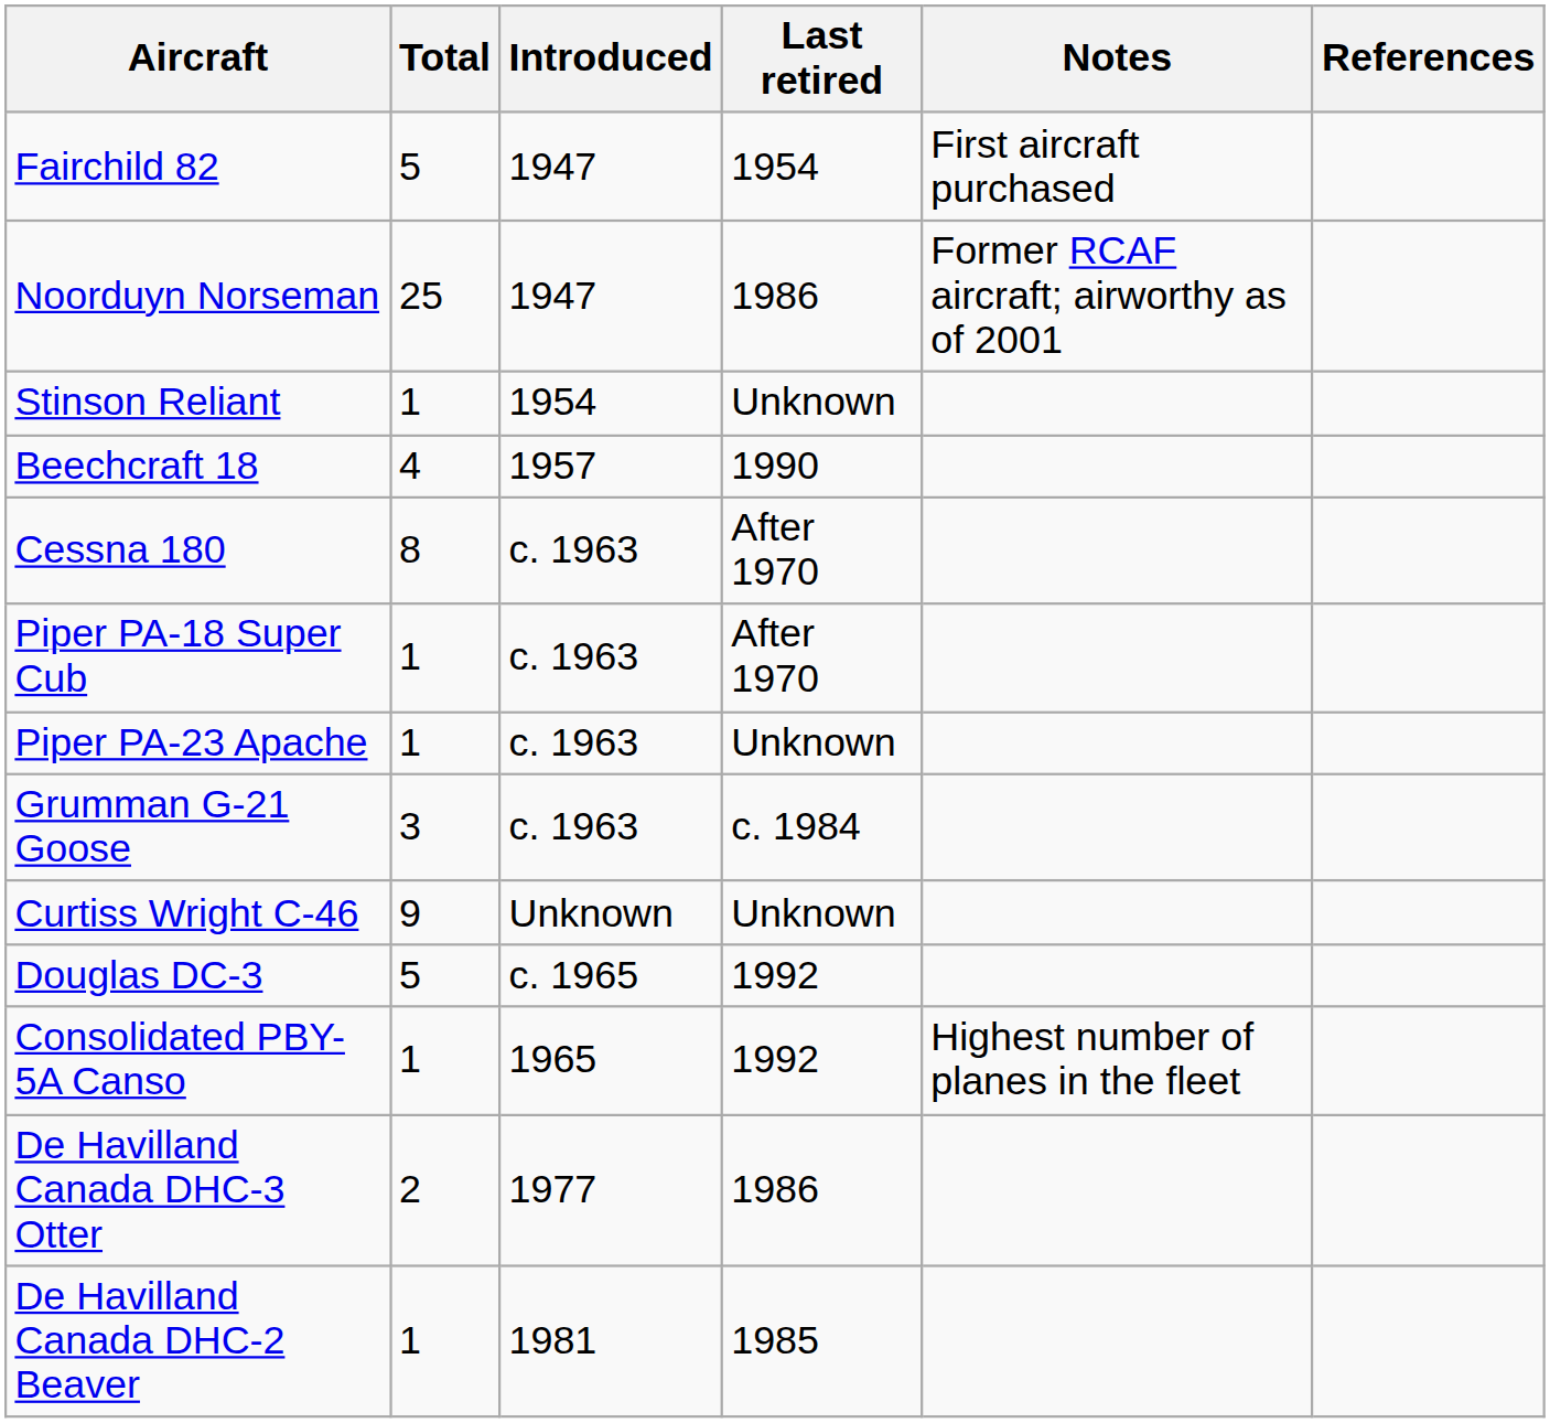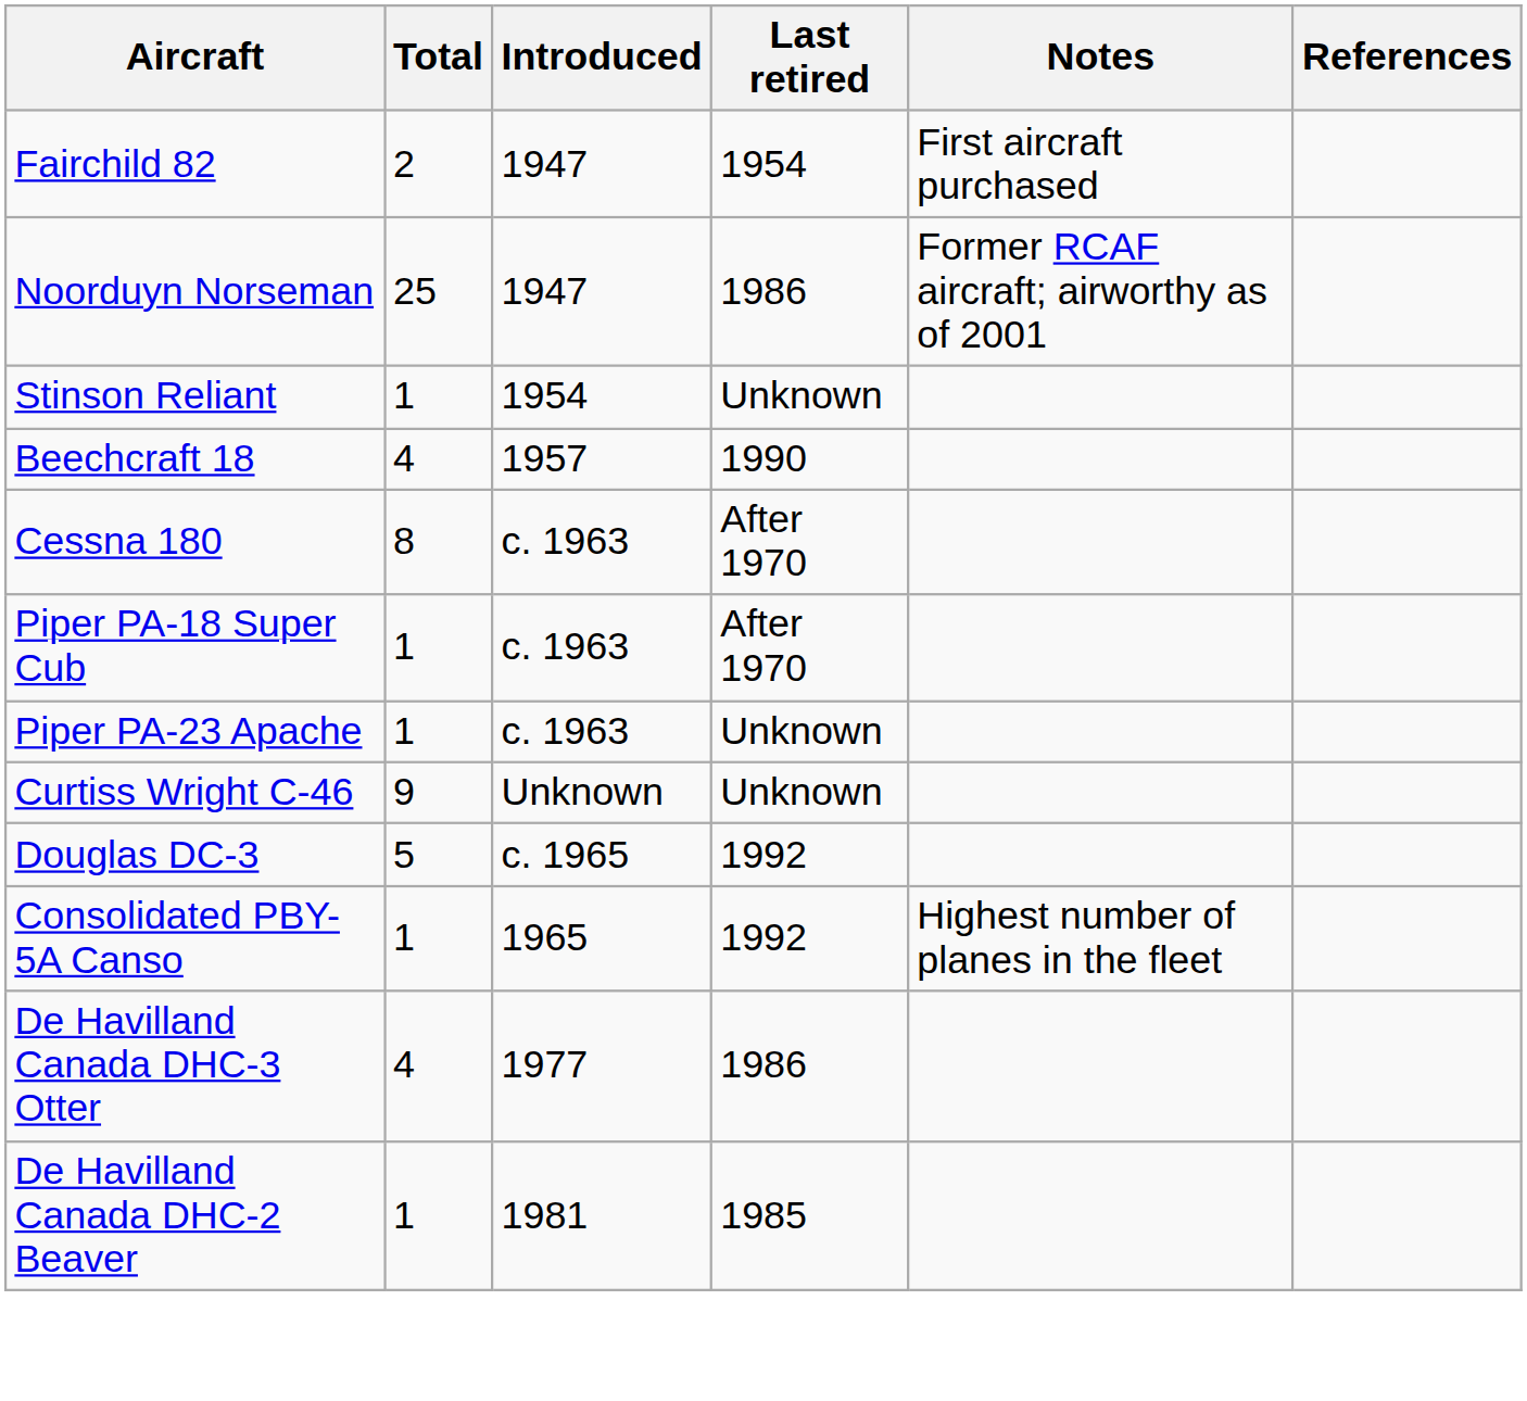 <table class="wikitable sortable" style="margin:1em auto;">
 <tr>
 <th>Aircraft</th>
 <th>Total</th>
 <th>Introduced</th>
 <th>Last retired</th>
 <th>Notes</th>
 <th>References</th>
 </tr>
 <tr>
 <td><a href='#'>Fairchild 82</a></td>
-<td>5</td>
+<td>2</td>
 <td>1947</td>
 <td>1954</td>
 <td>First aircraft purchased</td>
 <td></td>
 </tr>
 <tr>
 <td><a href='#'>Noorduyn Norseman</a></td>
 <td>25</td>
 <td>1947</td>
 <td>1986</td>
 <td>Former <a href='#'>RCAF</a> aircraft; airworthy as of 2001</td>
 <td></td>
 </tr>
 <tr>
 <td><a href='#'>Stinson Reliant</a></td>
 <td>1</td>
 <td>1954</td>
 <td>Unknown</td>
 <td></td>
 <td></td>
 </tr>
 <tr>
 <td><a href='#'>Beechcraft 18</a></td>
 <td>4</td>
 <td>1957</td>
 <td>1990</td>
 <td></td>
 <td></td>
 </tr>
 <tr>
 <td><a href='#'>Cessna 180</a></td>
 <td>8</td>
 <td>c. 1963</td>
 <td>After 1970</td>
 <td></td>
 <td></td>
 </tr>
 <tr>
 <td><a href='#'>Piper PA-18 Super Cub</a></td>
 <td>1</td>
 <td>c. 1963</td>
 <td>After 1970</td>
 <td></td>
 <td></td>
 </tr>
 <tr>
 <td><a href='#'>Piper PA-23 Apache</a></td>
 <td>1</td>
 <td>c. 1963</td>
 <td>Unknown</td>
 <td></td>
 <td></td>
 </tr>
 <tr>
-<td><a href='#'>Grumman G-21 Goose</a></td>
-<td>3</td>
-<td>c. 1963</td>
-<td>c. 1984</td>
-<td></td>
-<td></td>
-</tr>
-<tr>
 <td><a href='#'>Curtiss Wright C-46</a></td>
 <td>9</td>
 <td>Unknown</td>
 <td>Unknown</td>
 <td></td>
 <td></td>
 </tr>
 <tr>
 <td><a href='#'>Douglas DC-3</a></td>
 <td>5</td>
 <td>c. 1965</td>
 <td>1992</td>
 <td></td>
 <td></td>
 </tr>
 <tr>
 <td><a href='#'>Consolidated PBY-5A Canso</a></td>
 <td>1</td>
 <td>1965</td>
 <td>1992</td>
 <td>Highest number of planes in the fleet</td>
 <td></td>
 </tr>
 <tr>
 <td><a href='#'>De Havilland Canada DHC-3 Otter</a></td>
-<td>2</td>
+<td>4</td>
 <td>1977</td>
 <td>1986</td>
 <td></td>
 <td></td>
 </tr>
 <tr>
 <td><a href='#'>De Havilland Canada DHC-2 Beaver</a></td>
 <td>1</td>
 <td>1981</td>
 <td>1985</td>
 <td></td>
 <td></td>
 </tr>
 </table>
